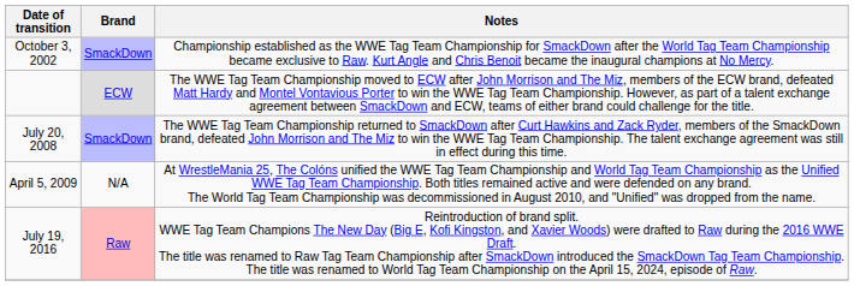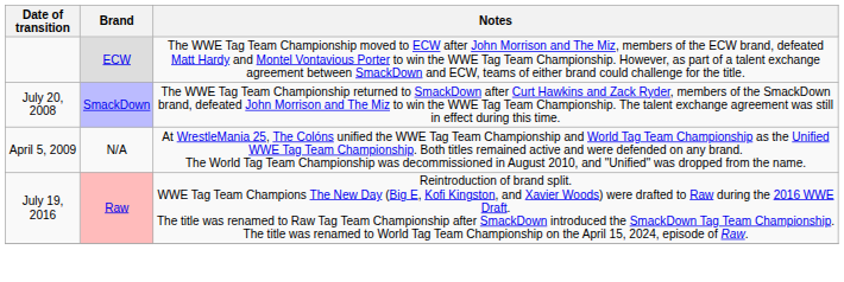 <table class="wikitable" style="font-size:85%; text-align:center; width:75%;">
 <tr>
 <th>Date of transition</th>
 <th>Brand</th>
 <th>Notes</th>
-</tr>
-<tr>
-<td>October 3, 2002</td>
-<td style="background-color:#bbf;"><a href='#'>SmackDown</a></td>
-<td>Championship established as the WWE Tag Team Championship for <a href='#'>SmackDown</a> after the <a href='#'>World Tag Team Championship</a> became exclusive to <a href='#'>Raw</a>. <a href='#'>Kurt Angle</a> and <a href='#'>Chris Benoit</a> became the inaugural champions at <a href='#'>No Mercy</a>.</td>
 </tr>
 <tr>
 <td></td>
 <td style="background-color:#ddd;"><a href='#'>ECW</a></td>
 <td>The WWE Tag Team Championship moved to <a href='#'>ECW</a> after <a href='#'>John Morrison and The Miz</a>, members of the ECW brand, defeated <a href='#'>Matt Hardy</a> and <a href='#'>Montel Vontavious Porter</a> to win the WWE Tag Team Championship. However, as part of a talent exchange agreement between <a href='#'>SmackDown</a> and ECW, teams of either brand could challenge for the title.</td>
 </tr>
 <tr>
 <td>July 20, 2008</td>
 <td style="background-color:#bbf;"><a href='#'>SmackDown</a></td>
 <td>The WWE Tag Team Championship returned to <a href='#'>SmackDown</a> after <a href='#'>Curt Hawkins and Zack Ryder</a>, members of the SmackDown brand, defeated <a href='#'>John Morrison and The Miz</a> to win the WWE Tag Team Championship. The talent exchange agreement was still in effect during this time.</td>
 </tr>
 <tr>
 <td>April 5, 2009</td>
 <td>N/A</td>
 <td>At <a href='#'>WrestleMania 25</a>, <a href='#'>The Colóns</a> unified the WWE Tag Team Championship and <a href='#'>World Tag Team Championship</a> as the <a href='#'>Unified WWE Tag Team Championship</a>. Both titles remained active and were defended on any brand.<br>The World Tag Team Championship was decommissioned in August 2010, and "Unified" was dropped from the name.</td>
 </tr>
 <tr>
 <td>July 19, 2016</td>
 <td style="background-color:#fbb;"><a href='#'>Raw</a></td>
 <td>Reintroduction of brand split.<br>WWE Tag Team Champions <a href='#'>The New Day</a> (<a href='#'>Big E</a>, <a href='#'>Kofi Kingston</a>, and <a href='#'>Xavier Woods</a>) were drafted to <a href='#'>Raw</a> during the <a href='#'>2016 WWE Draft</a>.<br>The title was renamed to Raw Tag Team Championship after <a href='#'>SmackDown</a> introduced the <a href='#'>SmackDown Tag Team Championship</a>.<br>The title was renamed to World Tag Team Championship on the April 15, 2024, episode of <em><a href='#'>Raw</a></em>.</td>
 </tr>
 <tr>
 </tr>
 </table>
